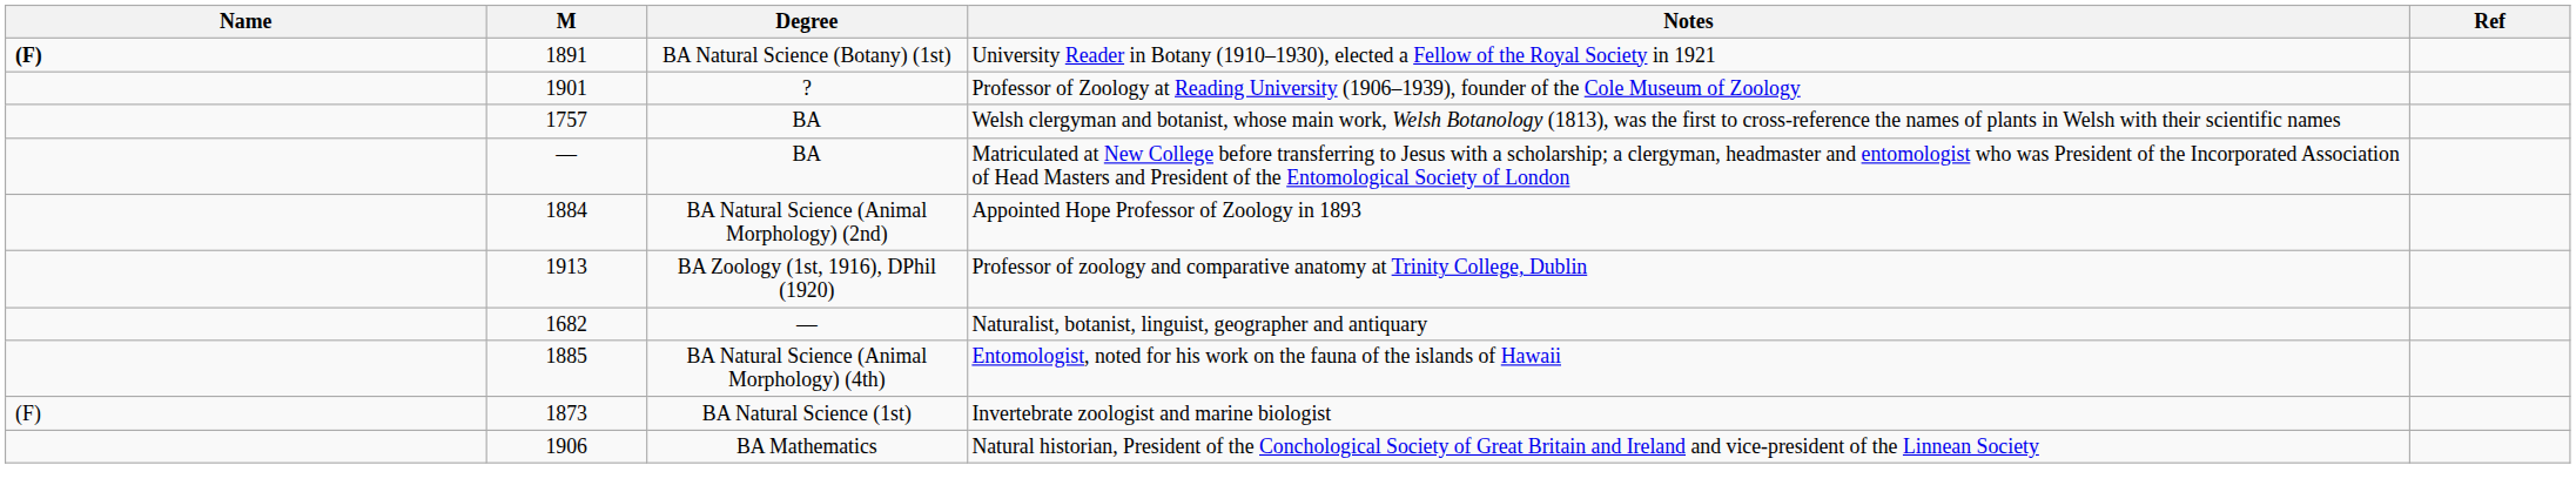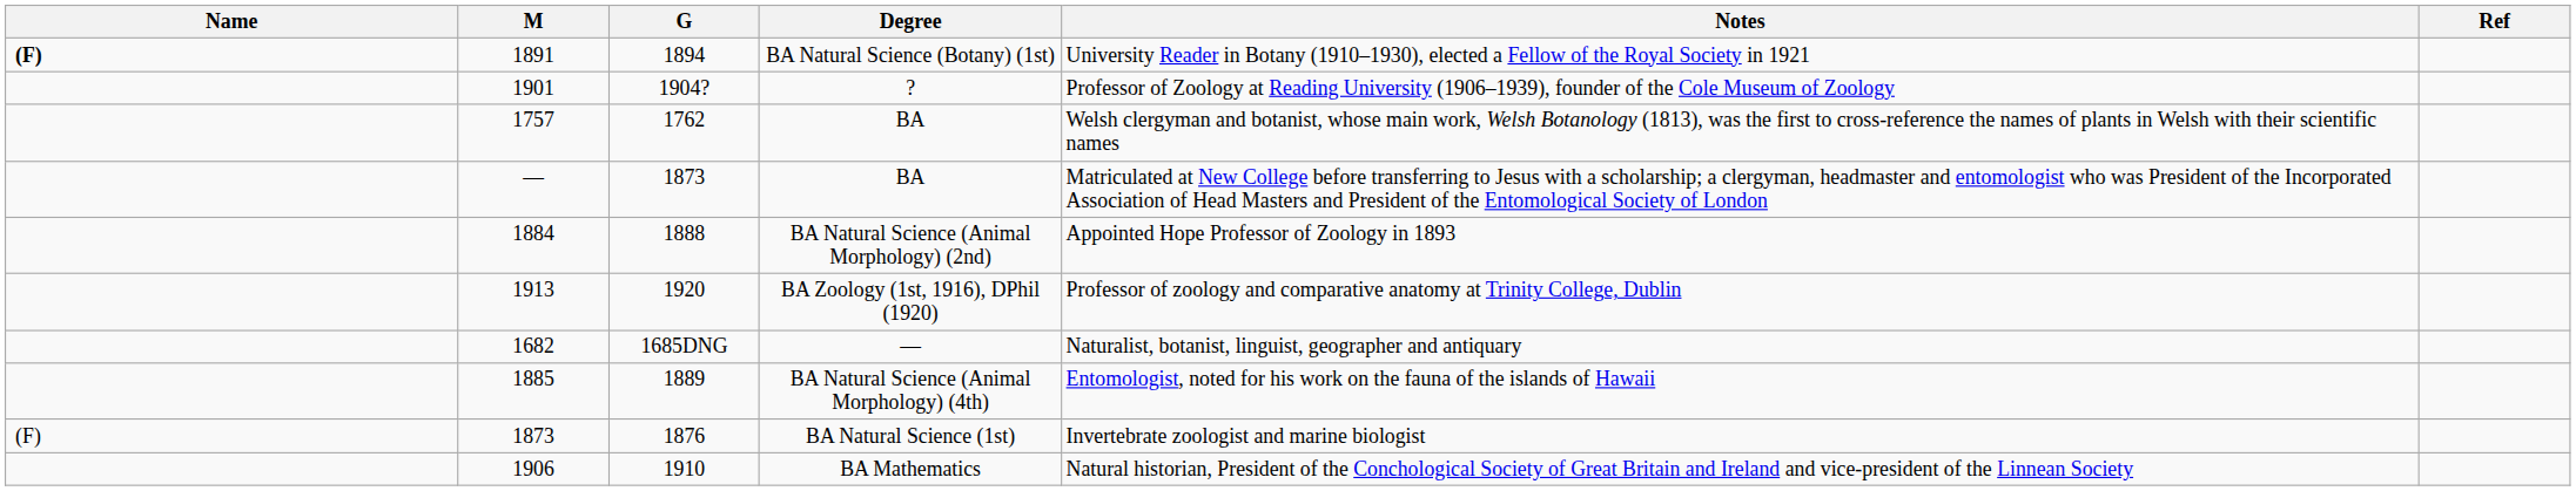 <table class="wikitable sortable">
 <tr>
 <th width="15%">Name</th>
 <th width="5%">M</th>
+<th width="5%">G</th>
 <th width="10%" class="unsortable">Degree</th>
 <th width="45%" class="unsortable">Notes</th>
 <th width="5%" class="unsortable">Ref</th>
 </tr>
 <tr valign="top">
 <td><strong> (F)</strong></td>
 <td align="center">1891</td>
+<td align="center">1894</td>
 <td align="center">BA Natural Science (Botany) (1st)</td>
 <td>University <a href='#'>Reader</a> in Botany (1910–1930), elected a <a href='#'>Fellow of the Royal Society</a> in 1921</td>
 <td align="center"></td>
 </tr>
 <tr valign="top">
 <td></td>
 <td align="center">1901</td>
+<td align="center"><span>1904</span>?</td>
 <td align="center">?</td>
 <td>Professor of Zoology at <a href='#'>Reading University</a> (1906–1939), founder of the <a href='#'>Cole Museum of Zoology</a></td>
 <td align="center"></td>
 </tr>
 <tr valign="top">
 <td></td>
 <td align="center">1757</td>
+<td align="center">1762</td>
 <td align="center">BA</td>
 <td>Welsh clergyman and botanist, whose main work, <em>Welsh Botanology</em> (1813), was the first to cross-reference the names of plants in Welsh with their scientific names</td>
 <td align="center"></td>
 </tr>
 <tr valign="top">
 <td></td>
 <td align="center">—</td>
+<td align="center">1873</td>
 <td align="center">BA</td>
 <td>Matriculated at <a href='#'>New College</a> before transferring to Jesus with a scholarship; a clergyman, headmaster and <a href='#'>entomologist</a> who was President of the Incorporated Association of Head Masters and President of the <a href='#'>Entomological Society of London</a></td>
 <td align="center"></td>
 </tr>
 <tr valign="top">
 <td></td>
 <td align="center">1884</td>
+<td align="center">1888</td>
 <td align="center">BA Natural Science (Animal Morphology) (2nd)</td>
 <td>Appointed Hope Professor of Zoology in 1893</td>
 <td align="center"></td>
 </tr>
 <tr valign="top">
 <td></td>
 <td align="center">1913</td>
+<td align="center">1920</td>
 <td align="center">BA Zoology (1st, 1916), DPhil (1920)</td>
 <td>Professor of zoology and comparative anatomy at <a href='#'>Trinity College, Dublin</a></td>
 <td align="center"></td>
 </tr>
 <tr valign="top">
 <td></td>
 <td align="center">1682</td>
+<td align="center"><span>1685</span>DNG</td>
 <td align="center">—</td>
 <td>Naturalist, botanist, linguist, geographer and antiquary</td>
 <td align="center"></td>
 </tr>
 <tr valign="top">
 <td></td>
 <td align="center">1885</td>
+<td align="center">1889</td>
 <td align="center">BA Natural Science (Animal Morphology) (4th)</td>
 <td><a href='#'>Entomologist</a>, noted for his work on the fauna of the islands of <a href='#'>Hawaii</a></td>
 <td align="center"></td>
 </tr>
 <tr valign="top">
 <td> (F)</td>
 <td align="center">1873</td>
+<td align="center">1876</td>
 <td align="center">BA Natural Science (1st)</td>
 <td>Invertebrate zoologist and marine biologist</td>
 <td align="center"></td>
 </tr>
 <tr valign="top">
 <td></td>
 <td align="center">1906</td>
+<td align="center">1910</td>
 <td align="center">BA Mathematics</td>
 <td>Natural historian, President of the <a href='#'>Conchological Society of Great Britain and Ireland</a> and vice-president of the <a href='#'>Linnean Society</a></td>
 <td align="center"></td>
 </tr>
 </table>
